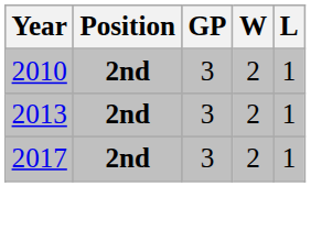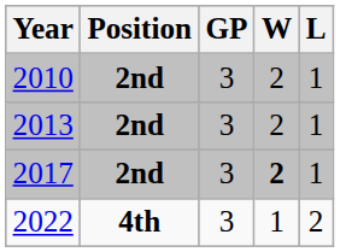 <table class="wikitable" style="text-align: center;">
 <tr>
 <th>Year</th>
 <th>Position</th>
 <th>GP</th>
 <th>W</th>
 <th>L</th>
 </tr>
 <tr bgcolor=silver>
 <td> <a href='#'>2010</a></td>
 <td><strong>2nd</strong></td>
 <td>3</td>
 <td>2</td>
 <td>1</td>
 </tr>
 <tr bgcolor=silver>
 <td> <a href='#'>2013</a></td>
 <td><strong>2nd</strong></td>
 <td>3</td>
 <td>2</td>
 <td>1</td>
 </tr>
 <tr bgcolor=silver>
 <td> <a href='#'>2017</a></td>
 <td><strong>2nd</strong></td>
 <td>3</td>
-<td>2</td>
+<td><strong>2</strong></td>
 <td>1</td>
 </tr>
+<tr>
+<td> <a href='#'>2022</a></td>
+<td><strong>4th</strong></td>
+<td>3</td>
+<td>1</td>
+<td>2</td>
+</tr>
 </table>
